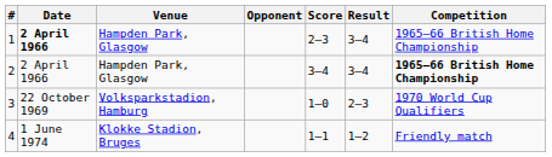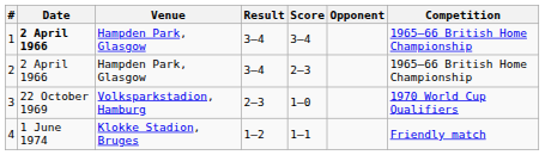 <table class="wikitable">
 <tr>
 <th>#</th>
 <th>Date</th>
 <th>Venue</th>
+<th>Result</th>
+<th>Score</th>
 <th>Opponent</th>
-<th>Score</th>
-<th>Result</th>
 <th>Competition</th>
 </tr>
 <tr>
 <td>1</td>
 <td><strong>2 April 1966</strong></td>
 <td><a href='#'>Hampden Park</a>, <a href='#'>Glasgow</a></td>
+<td>3–4</td>
+<td>3–4</td>
 <td></td>
-<td>2–3</td>
-<td>3–4</td>
 <td><a href='#'>1965–66 British Home Championship</a></td>
 </tr>
 <tr>
 <td>2</td>
 <td>2 April 1966</td>
 <td>Hampden Park, Glasgow</td>
+<td>3–4</td>
+<td>2–3</td>
 <td></td>
-<td>3–4</td>
-<td>3–4</td>
-<td><strong>1965–66 British Home Championship</strong></td>
+<td>1965–66 British Home Championship</td>
 </tr>
 <tr>
 <td>3</td>
 <td>22 October 1969</td>
 <td><a href='#'>Volksparkstadion</a>, <a href='#'>Hamburg</a></td>
+<td>2–3</td>
+<td>1–0</td>
 <td></td>
-<td>1–0</td>
-<td>2–3</td>
 <td><a href='#'>1970 World Cup Qualifiers</a></td>
 </tr>
 <tr>
 <td>4</td>
 <td>1 June 1974</td>
 <td><a href='#'>Klokke Stadion</a>, <a href='#'>Bruges</a></td>
+<td>1–2</td>
+<td>1–1</td>
 <td></td>
-<td>1–1</td>
-<td>1–2</td>
 <td><a href='#'>Friendly match</a></td>
 </tr>
 </table>
